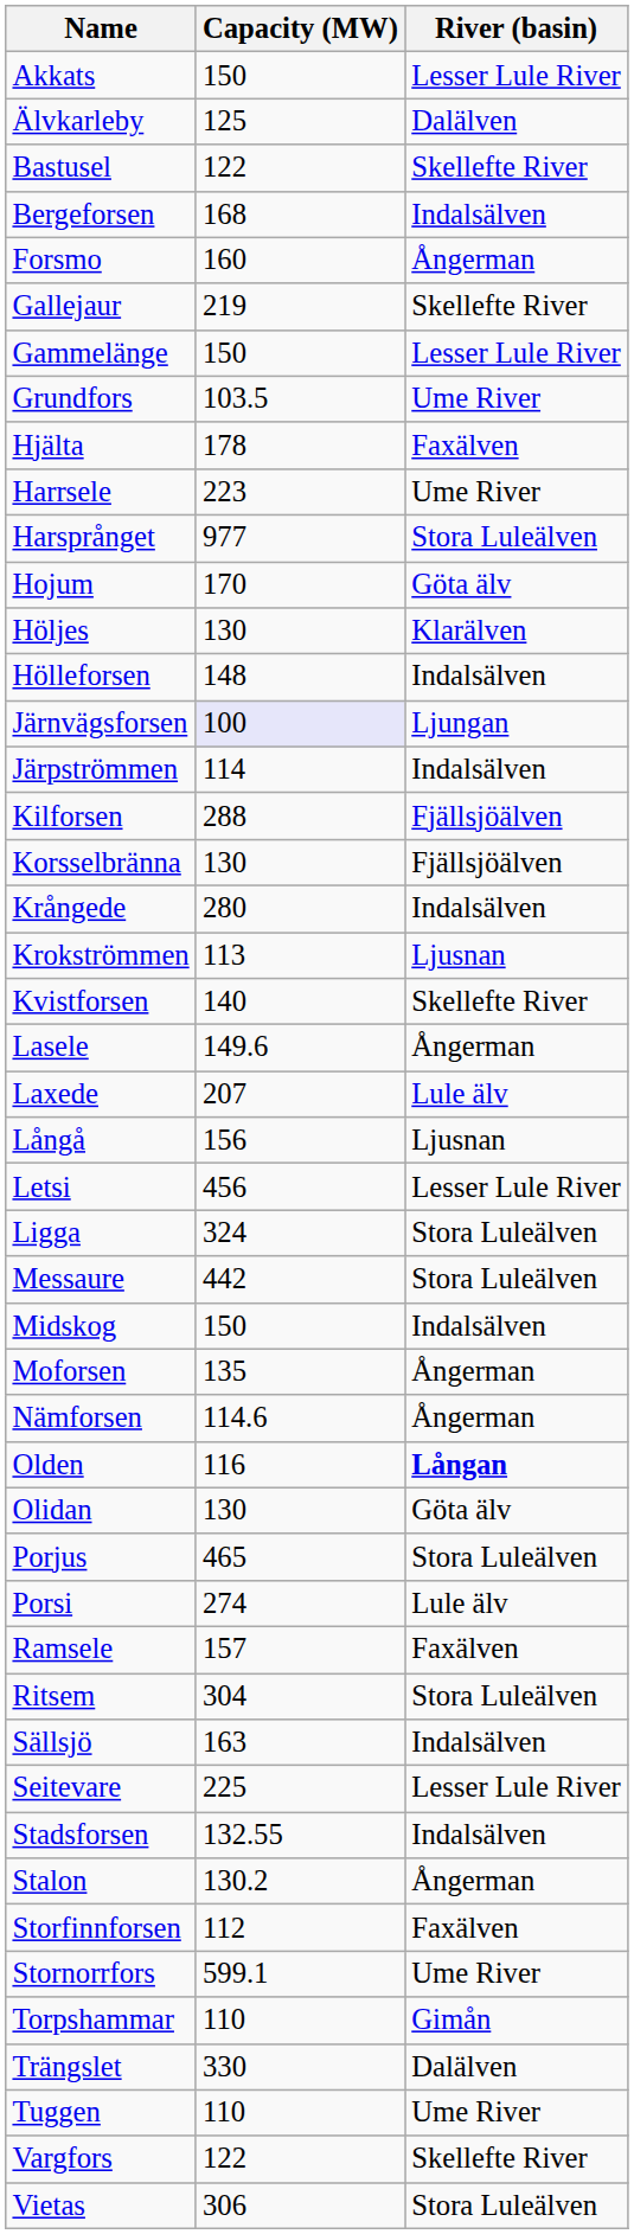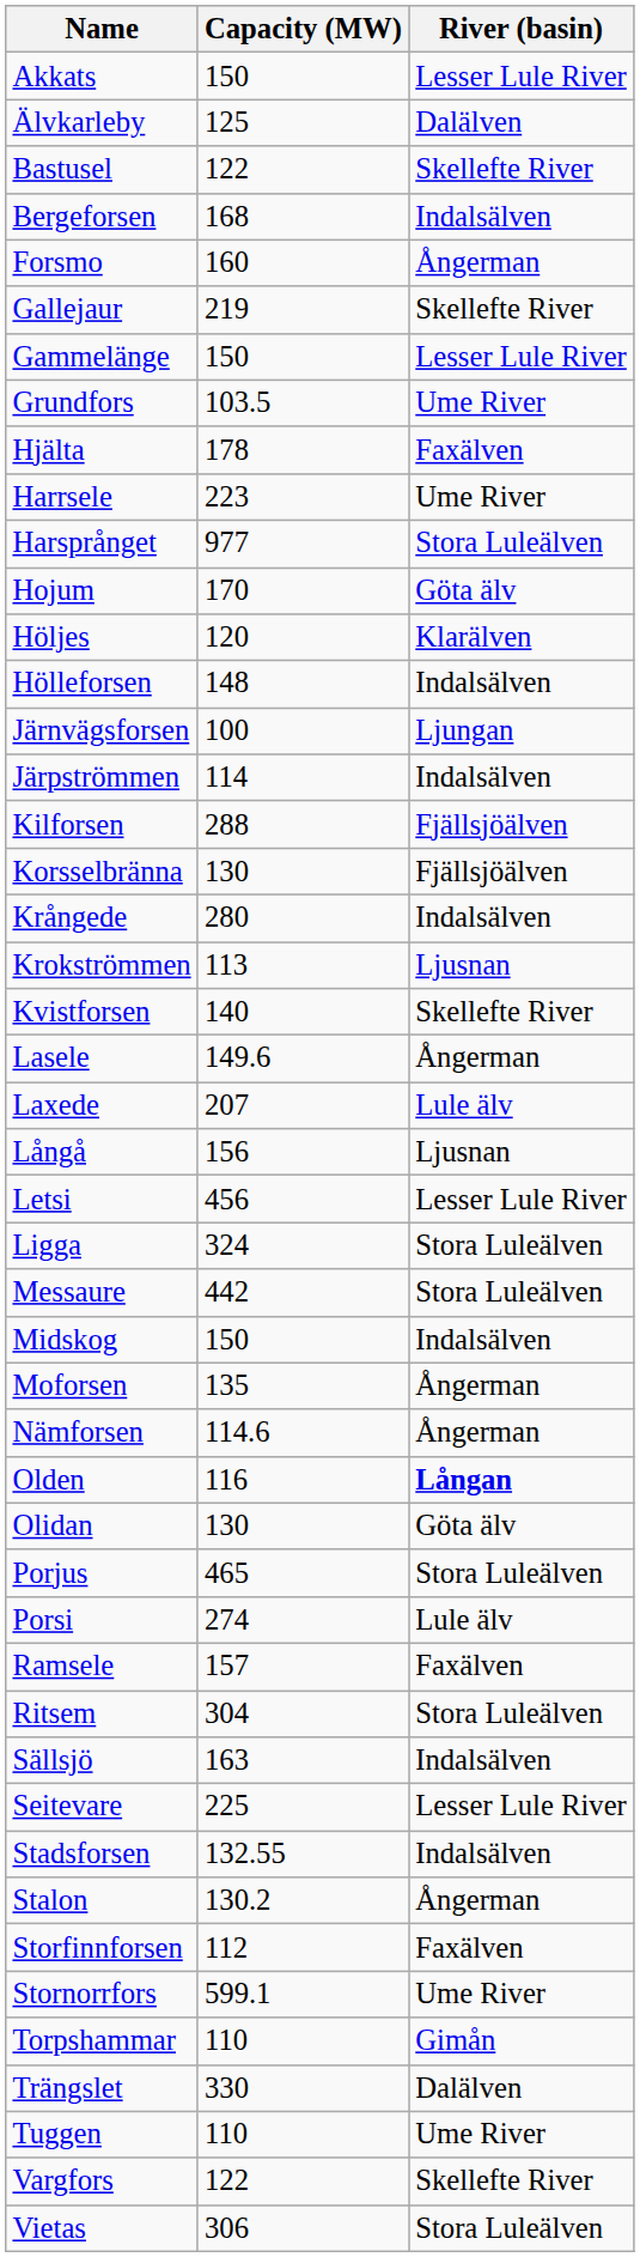 <table class="wikitable sortable">
 <tr>
 <th>Name</th>
 <th>Capacity (MW)</th>
 <th>River (basin)</th>
 </tr>
 <tr>
 <td><a href='#'>Akkats</a></td>
 <td>150</td>
 <td><a href='#'>Lesser Lule River</a></td>
 </tr>
 <tr>
 <td><a href='#'>Älvkarleby</a></td>
 <td>125</td>
 <td><a href='#'>Dalälven</a></td>
 </tr>
 <tr>
 <td><a href='#'>Bastusel</a></td>
 <td>122</td>
 <td><a href='#'>Skellefte River</a></td>
 </tr>
 <tr>
 <td><a href='#'>Bergeforsen</a></td>
 <td>168</td>
 <td><a href='#'>Indalsälven</a></td>
 </tr>
 <tr>
 <td><a href='#'>Forsmo</a></td>
 <td>160</td>
 <td><a href='#'>Ångerman</a></td>
 </tr>
 <tr>
 <td><a href='#'>Gallejaur</a></td>
 <td>219</td>
 <td>Skellefte River</td>
 </tr>
 <tr>
 <td><a href='#'>Gammelänge</a></td>
 <td>150</td>
 <td><a href='#'>Lesser Lule River</a></td>
 </tr>
 <tr>
 <td><a href='#'>Grundfors</a></td>
 <td>103.5</td>
 <td><a href='#'>Ume River</a></td>
 </tr>
 <tr>
 <td><a href='#'>Hjälta</a></td>
 <td>178</td>
 <td><a href='#'>Faxälven</a></td>
 </tr>
 <tr>
 <td><a href='#'>Harrsele</a></td>
 <td>223</td>
 <td>Ume River</td>
 </tr>
 <tr>
 <td><a href='#'>Harsprånget</a></td>
 <td>977</td>
 <td><a href='#'>Stora Luleälven</a></td>
 </tr>
 <tr>
 <td><a href='#'>Hojum</a></td>
 <td>170</td>
 <td><a href='#'>Göta älv</a></td>
 </tr>
 <tr>
 <td><a href='#'>Höljes</a></td>
-<td>130</td>
+<td>120</td>
 <td><a href='#'>Klarälven</a></td>
 </tr>
 <tr>
 <td><a href='#'>Hölleforsen</a></td>
 <td>148</td>
 <td>Indalsälven</td>
 </tr>
 <tr>
 <td><a href='#'>Järnvägsforsen</a></td>
-<td style="background: lavender;">100</td>
+<td>100</td>
 <td><a href='#'>Ljungan</a></td>
 </tr>
 <tr>
 <td><a href='#'>Järpströmmen</a></td>
 <td>114</td>
 <td>Indalsälven</td>
 </tr>
 <tr>
 <td><a href='#'>Kilforsen</a></td>
 <td>288</td>
 <td><a href='#'>Fjällsjöälven</a></td>
 </tr>
 <tr>
 <td><a href='#'>Korsselbränna</a></td>
 <td>130</td>
 <td>Fjällsjöälven</td>
 </tr>
 <tr>
 <td><a href='#'>Krångede</a></td>
 <td>280</td>
 <td>Indalsälven</td>
 </tr>
 <tr>
 <td><a href='#'>Krokströmmen</a></td>
 <td>113</td>
 <td><a href='#'>Ljusnan</a></td>
 </tr>
 <tr>
 <td><a href='#'>Kvistforsen</a></td>
 <td>140</td>
 <td>Skellefte River</td>
 </tr>
 <tr>
 <td><a href='#'>Lasele</a></td>
 <td>149.6</td>
 <td>Ångerman</td>
 </tr>
 <tr>
 <td><a href='#'>Laxede</a></td>
 <td>207</td>
 <td><a href='#'>Lule älv</a></td>
 </tr>
 <tr>
 <td><a href='#'>Långå</a></td>
 <td>156</td>
 <td>Ljusnan</td>
 </tr>
 <tr>
 <td><a href='#'>Letsi</a></td>
 <td>456</td>
 <td>Lesser Lule River</td>
 </tr>
 <tr>
 <td><a href='#'>Ligga</a></td>
 <td>324</td>
 <td>Stora Luleälven</td>
 </tr>
 <tr>
 <td><a href='#'>Messaure</a></td>
 <td>442</td>
 <td>Stora Luleälven</td>
 </tr>
 <tr>
 <td><a href='#'>Midskog</a></td>
 <td>150</td>
 <td>Indalsälven</td>
 </tr>
 <tr>
 <td><a href='#'>Moforsen</a></td>
 <td>135</td>
 <td>Ångerman</td>
 </tr>
 <tr>
 <td><a href='#'>Nämforsen</a></td>
 <td>114.6</td>
 <td>Ångerman</td>
 </tr>
 <tr>
 <td><a href='#'>Olden</a></td>
 <td>116</td>
 <td><strong><a href='#'>Långan</a></strong></td>
 </tr>
 <tr>
 <td><a href='#'>Olidan</a></td>
 <td>130</td>
 <td>Göta älv</td>
 </tr>
 <tr>
 <td><a href='#'>Porjus</a></td>
 <td>465</td>
 <td>Stora Luleälven</td>
 </tr>
 <tr>
 <td><a href='#'>Porsi</a></td>
 <td>274</td>
 <td>Lule älv</td>
 </tr>
 <tr>
 <td><a href='#'>Ramsele</a></td>
 <td>157</td>
 <td>Faxälven</td>
 </tr>
 <tr>
 <td><a href='#'>Ritsem</a></td>
 <td>304</td>
 <td>Stora Luleälven</td>
 </tr>
 <tr>
 <td><a href='#'>Sällsjö</a></td>
 <td>163</td>
 <td>Indalsälven</td>
 </tr>
 <tr>
 <td><a href='#'>Seitevare</a></td>
 <td>225</td>
 <td>Lesser Lule River</td>
 </tr>
 <tr>
 <td><a href='#'>Stadsforsen</a></td>
 <td>132.55</td>
 <td>Indalsälven</td>
 </tr>
 <tr>
 <td><a href='#'>Stalon</a></td>
 <td>130.2</td>
 <td>Ångerman</td>
 </tr>
 <tr>
 <td><a href='#'>Storfinnforsen</a></td>
 <td>112</td>
 <td>Faxälven</td>
 </tr>
 <tr>
 <td><a href='#'>Stornorrfors</a></td>
 <td>599.1</td>
 <td>Ume River</td>
 </tr>
 <tr>
 <td><a href='#'>Torpshammar</a></td>
 <td>110</td>
 <td><a href='#'>Gimån</a></td>
 </tr>
 <tr>
 <td><a href='#'>Trängslet</a></td>
 <td>330</td>
 <td>Dalälven</td>
 </tr>
 <tr>
 <td><a href='#'>Tuggen</a></td>
 <td>110</td>
 <td>Ume River</td>
 </tr>
 <tr>
 <td><a href='#'>Vargfors</a></td>
 <td>122</td>
 <td>Skellefte River</td>
 </tr>
 <tr>
 <td><a href='#'>Vietas</a></td>
 <td>306</td>
 <td>Stora Luleälven</td>
 </tr>
 <tr>
 </tr>
 </table>
